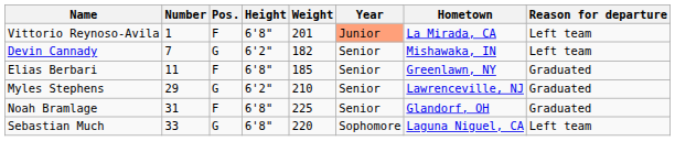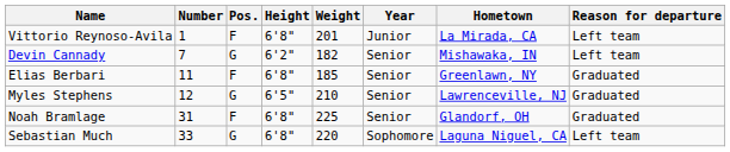 <table class="wikitable sortable" border="1">
 <tr>
 <th>Name</th>
 <th>Number</th>
 <th>Pos.</th>
 <th>Height</th>
 <th>Weight</th>
 <th>Year</th>
 <th>Hometown</th>
 <th class="unsortable">Reason for departure</th>
 </tr>
 <tr>
 <td>Vittorio Reynoso-Avila</td>
 <td>1</td>
 <td>F</td>
 <td>6'8"</td>
 <td>201</td>
-<td style="background: lightsalmon;">Junior</td>
+<td>Junior</td>
 <td><a href='#'>La Mirada, CA</a></td>
 <td>Left team</td>
 </tr>
 <tr>
 <td><a href='#'>Devin Cannady</a></td>
 <td>7</td>
 <td>G</td>
 <td>6'2"</td>
 <td>182</td>
 <td>Senior</td>
 <td><a href='#'>Mishawaka, IN</a></td>
 <td>Left team</td>
 </tr>
 <tr>
 <td>Elias Berbari</td>
 <td>11</td>
 <td>F</td>
 <td>6'8"</td>
 <td>185</td>
 <td>Senior</td>
 <td><a href='#'>Greenlawn, NY</a></td>
 <td>Graduated</td>
 </tr>
 <tr>
 <td>Myles Stephens</td>
-<td>29</td>
+<td>12</td>
 <td>G</td>
-<td>6'2"</td>
+<td>6'5"</td>
 <td>210</td>
 <td>Senior</td>
 <td><a href='#'>Lawrenceville, NJ</a></td>
 <td>Graduated</td>
 </tr>
 <tr>
 <td>Noah Bramlage</td>
 <td>31</td>
 <td>F</td>
 <td>6'8"</td>
 <td>225</td>
 <td>Senior</td>
 <td><a href='#'>Glandorf, OH</a></td>
 <td>Graduated</td>
 </tr>
 <tr>
 <td>Sebastian Much</td>
 <td>33</td>
 <td>G</td>
 <td>6'8"</td>
 <td>220</td>
 <td>Sophomore</td>
 <td><a href='#'>Laguna Niguel, CA</a></td>
 <td>Left team</td>
 </tr>
 </table>
